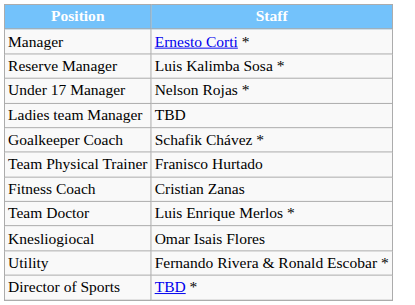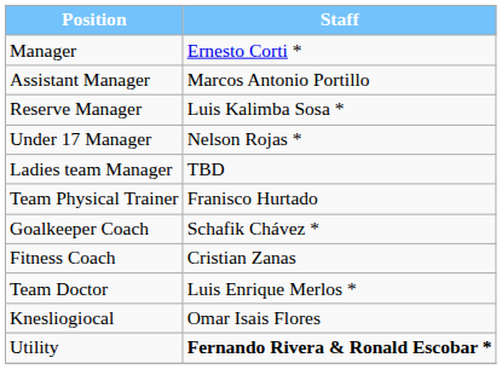 <table class="wikitable">
 <tr>
 <th style="color:White; background:#73C2FB;">Position</th>
 <th style="color:White; background:#73C2FB;">Staff</th>
 </tr>
 <tr>
 <td>Manager</td>
 <td> <a href='#'>Ernesto Corti</a> *</td>
+</tr>
+<tr>
+<td>Assistant Manager</td>
+<td> Marcos Antonio Portillo</td>
 </tr>
 <tr>
 <td>Reserve Manager</td>
 <td> Luis Kalimba Sosa *</td>
 </tr>
 <tr>
 <td>Under 17 Manager</td>
 <td> Nelson Rojas *</td>
 </tr>
 <tr>
 <td>Ladies team Manager</td>
 <td> TBD</td>
 </tr>
 <tr>
+<td>Team Physical Trainer</td>
+<td> Franisco Hurtado</td>
+</tr>
+<tr>
 <td>Goalkeeper Coach</td>
 <td> Schafik Chávez *</td>
-</tr>
-<tr>
-<td>Team Physical Trainer</td>
-<td> Franisco Hurtado</td>
 </tr>
 <tr>
 <td>Fitness Coach</td>
 <td> Cristian Zanas</td>
 </tr>
 <tr>
 <td>Team Doctor</td>
 <td> Luis Enrique Merlos *</td>
 </tr>
 <tr>
 <td>Knesliogiocal</td>
 <td> Omar Isais Flores</td>
 </tr>
 <tr>
 <td>Utility</td>
-<td> Fernando Rivera & Ronald Escobar *</td>
-</tr>
-<tr>
-<td>Director of Sports</td>
-<td>  <a href='#'>TBD</a> *</td>
+<td><strong> Fernando Rivera & Ronald Escobar *</strong></td>
 </tr>
 <tr>
 </tr>
 </table>
